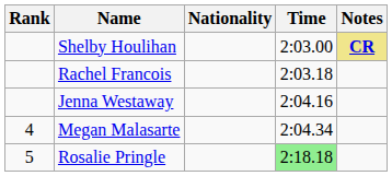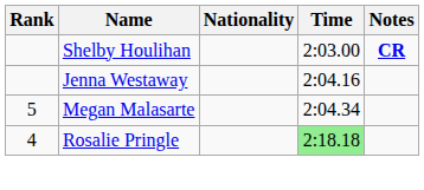 <table class="wikitable sortable" style="text-align:center">
 <tr>
 <th>Rank</th>
 <th>Name</th>
 <th>Nationality</th>
 <th>Time</th>
 <th>Notes</th>
 </tr>
 <tr>
 <td></td>
 <td align=left><a href='#'>Shelby Houlihan</a></td>
 <td align=left></td>
 <td>2:03.00</td>
-<td style="background: khaki;"><a href='#'><strong>CR</strong></a></td>
-</tr>
-<tr>
-<td></td>
-<td align=left><a href='#'>Rachel Francois</a></td>
-<td align=left></td>
-<td>2:03.18</td>
-<td></td>
+<td><a href='#'><strong>CR</strong></a></td>
 </tr>
 <tr>
 <td></td>
 <td align=left><a href='#'>Jenna Westaway</a></td>
 <td align=left></td>
 <td>2:04.16</td>
 <td></td>
 </tr>
 <tr>
-<td>4</td>
+<td>5</td>
 <td align=left><a href='#'>Megan Malasarte</a></td>
 <td align=left></td>
 <td>2:04.34</td>
 <td></td>
 </tr>
 <tr>
-<td>5</td>
+<td>4</td>
 <td align=left><a href='#'>Rosalie Pringle</a></td>
 <td align=left></td>
 <td style="background: lightgreen;">2:18.18</td>
 <td></td>
 </tr>
 </table>
